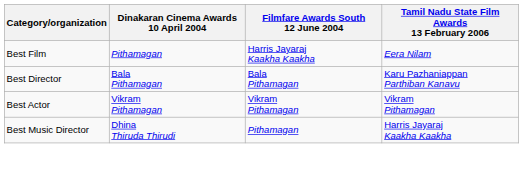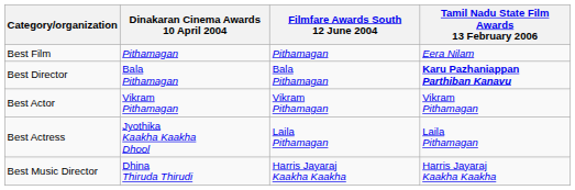 <table class="wikitable" style="font-size: 90%;">
 <tr>
 <th rowspan="1" style="width:20px;">Category/organization</th>
 <th rowspan="1" style="width:200px;">Dinakaran Cinema Awards<br> 10 April 2004</th>
 <th rowspan="1" style="width:200px;"><a href='#'>Filmfare Awards South</a><br>12 June 2004</th>
 <th rowspan="1" style="width:200px;"><a href='#'>Tamil Nadu State Film Awards</a><br>13 February 2006</th>
 </tr>
 <tr>
 <td>Best Film</td>
 <td><em><a href='#'>Pithamagan</a></em></td>
-<td><a href='#'>Harris Jayaraj</a><br><em><a href='#'>Kaakha Kaakha</a></em></td>
+<td><em><a href='#'>Pithamagan</a></em></td>
 <td><em><a href='#'>Eera Nilam</a></em></td>
 </tr>
 <tr>
 <td>Best Director</td>
 <td><a href='#'>Bala</a><br><em><a href='#'>Pithamagan</a></em></td>
 <td><a href='#'>Bala</a><br><em><a href='#'>Pithamagan</a></em></td>
-<td><a href='#'>Karu Pazhaniappan</a><br><em><a href='#'>Parthiban Kanavu</a></em></td>
+<td><strong><a href='#'>Karu Pazhaniappan</a><br><em><a href='#'>Parthiban Kanavu</a></em></strong></td>
 </tr>
 <tr>
 <td>Best Actor</td>
 <td><a href='#'>Vikram</a><br><em><a href='#'>Pithamagan</a></em></td>
 <td><a href='#'>Vikram</a><br><em><a href='#'>Pithamagan</a></em></td>
 <td><a href='#'>Vikram</a><br><em><a href='#'>Pithamagan</a></em></td>
 </tr>
 <tr>
+<td>Best Actress</td>
+<td><a href='#'>Jyothika</a><br><em><a href='#'>Kaakha Kaakha</a></em> <br> <em><a href='#'>Dhool</a></em></td>
+<td><a href='#'>Laila</a><br><em><a href='#'>Pithamagan</a></em></td>
+<td><a href='#'>Laila</a><br><em><a href='#'>Pithamagan</a></em></td>
+</tr>
+<tr>
 <td>Best Music Director</td>
 <td><a href='#'>Dhina</a><br><em><a href='#'>Thiruda Thirudi</a></em></td>
-<td><em><a href='#'>Pithamagan</a></em></td>
+<td><a href='#'>Harris Jayaraj</a><br><em><a href='#'>Kaakha Kaakha</a></em></td>
 <td><a href='#'>Harris Jayaraj</a><br><em><a href='#'>Kaakha Kaakha</a></em></td>
 </tr>
 </table>
